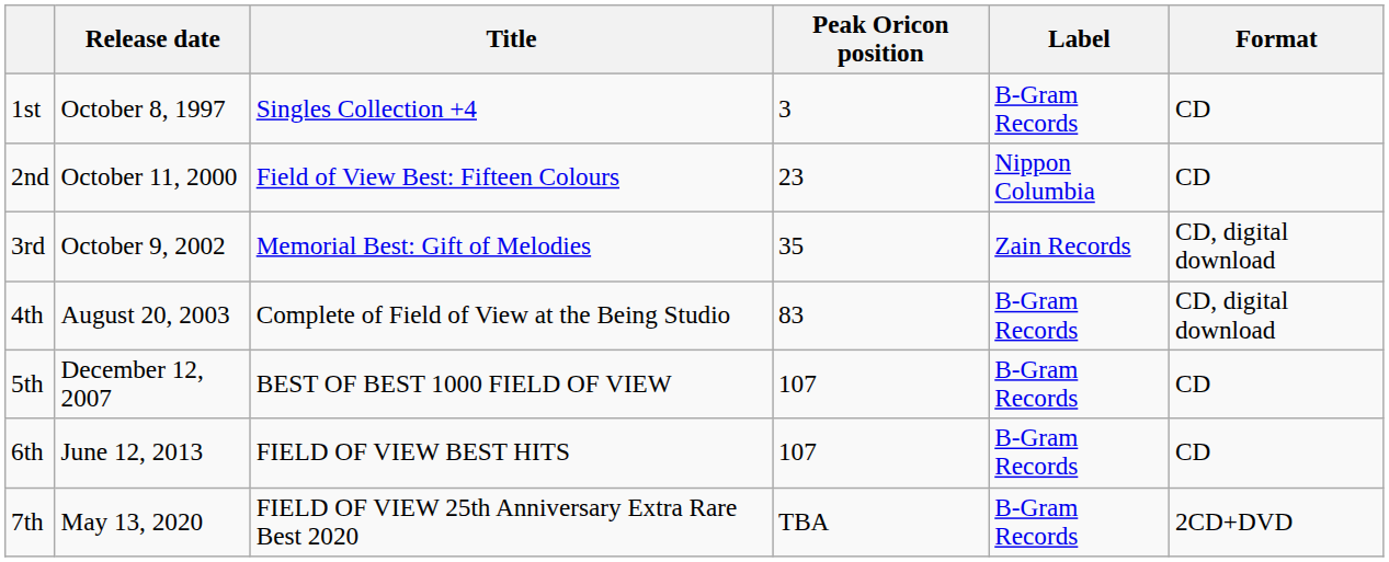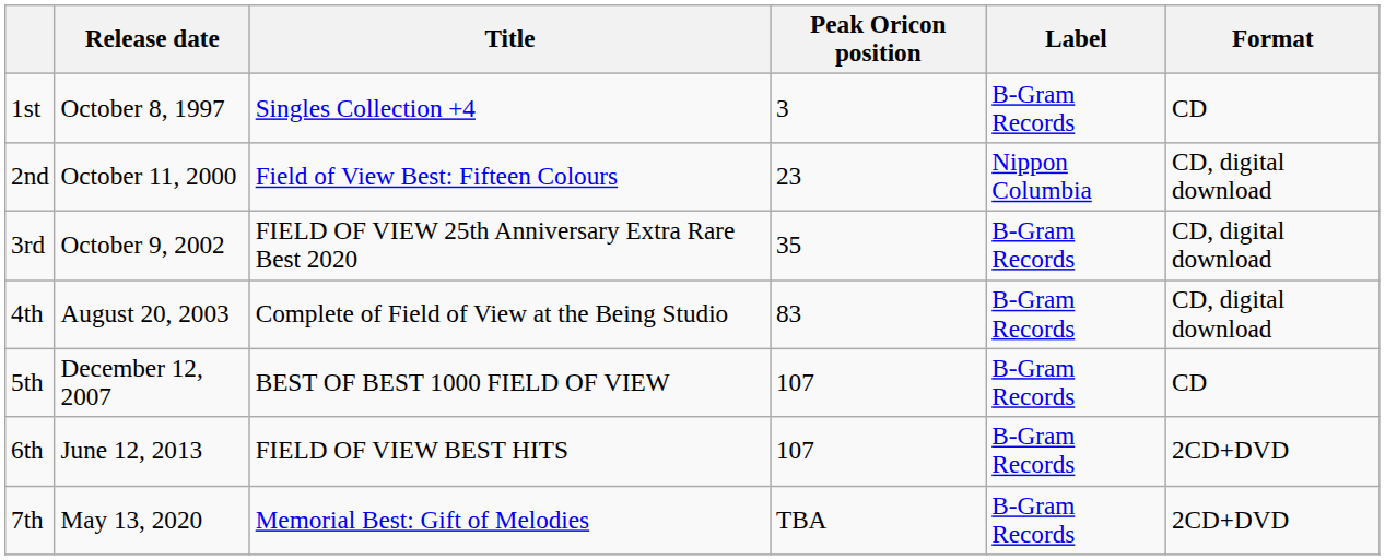 <table class="wikitable">
 <tr>
 <th></th>
 <th>Release date</th>
 <th>Title</th>
 <th>Peak Oricon position</th>
 <th>Label</th>
 <th>Format</th>
 </tr>
 <tr>
 <td>1st</td>
 <td>October 8, 1997</td>
 <td><a href='#'>Singles Collection +4</a></td>
 <td>3</td>
 <td><a href='#'>B-Gram Records</a></td>
 <td>CD</td>
 </tr>
 <tr>
 <td>2nd</td>
 <td>October 11, 2000</td>
 <td><a href='#'>Field of View Best: Fifteen Colours</a></td>
 <td>23</td>
 <td><a href='#'>Nippon Columbia</a></td>
-<td>CD</td>
+<td>CD, digital download</td>
 </tr>
 <tr>
 <td>3rd</td>
 <td>October 9, 2002</td>
-<td><a href='#'>Memorial Best: Gift of Melodies</a></td>
+<td>FIELD OF VIEW 25th Anniversary Extra Rare Best 2020</td>
 <td>35</td>
-<td><a href='#'>Zain Records</a></td>
+<td><a href='#'>B-Gram Records</a></td>
 <td>CD, digital download</td>
 </tr>
 <tr>
 <td>4th</td>
 <td>August 20, 2003</td>
 <td>Complete of Field of View at the Being Studio</td>
 <td>83</td>
 <td><a href='#'>B-Gram Records</a></td>
 <td>CD, digital download</td>
 </tr>
 <tr>
 <td>5th</td>
 <td>December 12, 2007</td>
 <td>BEST OF BEST 1000 FIELD OF VIEW</td>
 <td>107</td>
 <td><a href='#'>B-Gram Records</a></td>
 <td>CD</td>
 </tr>
 <tr>
 <td>6th</td>
 <td>June 12, 2013</td>
 <td>FIELD OF VIEW BEST HITS</td>
 <td>107</td>
 <td><a href='#'>B-Gram Records</a></td>
-<td>CD</td>
+<td>2CD+DVD</td>
 </tr>
 <tr>
 <td>7th</td>
 <td>May 13, 2020</td>
-<td>FIELD OF VIEW 25th Anniversary Extra Rare Best 2020</td>
+<td><a href='#'>Memorial Best: Gift of Melodies</a></td>
 <td>TBA</td>
 <td><a href='#'>B-Gram Records</a></td>
 <td>2CD+DVD</td>
 </tr>
 </table>
